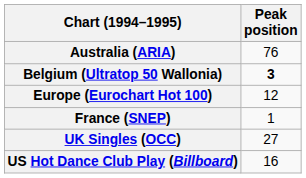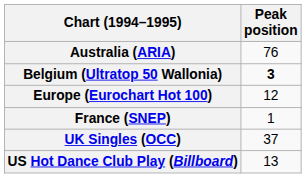 <table class="wikitable sortable plainrowheaders">
 <tr>
 <th>Chart (1994–1995)</th>
 <th>Peak<br>position</th>
 </tr>
 <tr>
 <th scope="row">Australia (<a href='#'>ARIA</a>)</th>
 <td align="center">76</td>
 </tr>
 <tr>
 <th scope="row">Belgium (<a href='#'>Ultratop 50</a> Wallonia)</th>
 <td align="center"><strong>3</strong></td>
 </tr>
 <tr>
 <th scope="row">Europe (<a href='#'>Eurochart Hot 100</a>)</th>
 <td align="center">12</td>
 </tr>
 <tr>
 <th scope="row">France (<a href='#'>SNEP</a>)</th>
 <td align="center">1</td>
 </tr>
 <tr>
 <th scope="row"><a href='#'>UK Singles</a> (<a href='#'>OCC</a>)</th>
-<td align="center">27</td>
+<td align="center">37</td>
 </tr>
 <tr>
 <th scope="row">US <a href='#'>Hot Dance Club Play</a> (<em><a href='#'>Billboard</a></em>)</th>
-<td align="center">16</td>
+<td align="center">13</td>
 </tr>
 </table>
